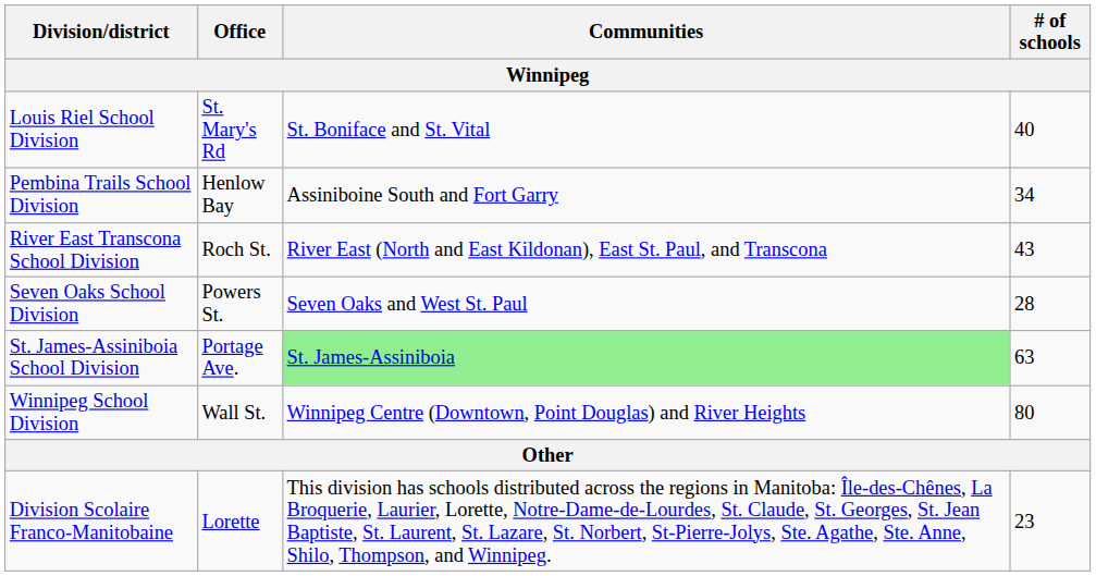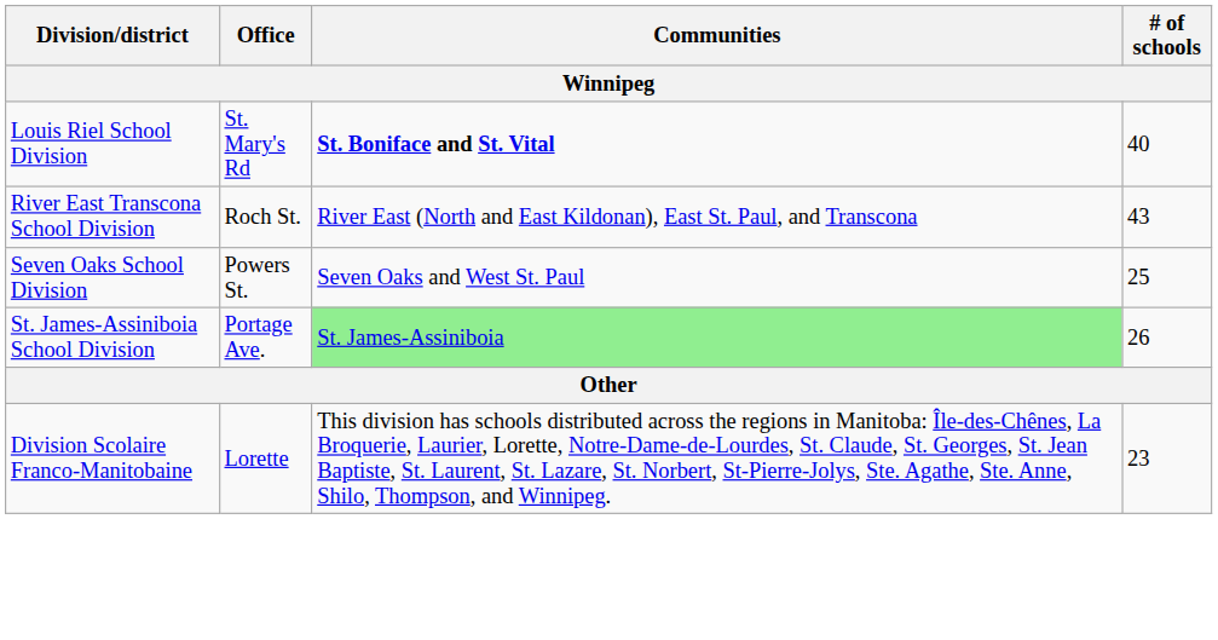 <table class="wikitable">
 <tr>
 <th>Division/district</th>
 <th>Office</th>
 <th>Communities</th>
 <th># of schools</th>
 </tr>
 <tr>
 <th colspan="4">Winnipeg</th>
 </tr>
 <tr>
 <td><a href='#'>Louis Riel School Division</a></td>
 <td><a href='#'>St. Mary's Rd</a></td>
-<td><a href='#'>St. Boniface</a> and <a href='#'>St. Vital</a></td>
+<td><strong><a href='#'>St. Boniface</a> and <a href='#'>St. Vital</a></strong></td>
 <td>40</td>
-</tr>
-<tr>
-<td><a href='#'>Pembina Trails School Division</a></td>
-<td>Henlow Bay</td>
-<td>Assiniboine South and <a href='#'>Fort Garry</a></td>
-<td>34</td>
 </tr>
 <tr>
 <td><a href='#'>River East Transcona School Division</a></td>
 <td>Roch St.</td>
 <td><a href='#'>River East</a> (<a href='#'>North</a> and <a href='#'>East Kildonan</a>), <a href='#'>East St. Paul</a>, and <a href='#'>Transcona</a></td>
 <td>43</td>
 </tr>
 <tr>
 <td><a href='#'>Seven Oaks School Division</a></td>
 <td>Powers St.</td>
 <td><a href='#'>Seven Oaks</a> and <a href='#'>West St. Paul</a></td>
-<td>28</td>
+<td>25</td>
 </tr>
 <tr>
 <td><a href='#'>St. James-Assiniboia School Division</a></td>
 <td><a href='#'>Portage Ave</a>.</td>
 <td style="background: lightgreen;"><a href='#'>St. James-Assiniboia</a></td>
-<td>63</td>
-</tr>
-<tr>
-<td><a href='#'>Winnipeg School Division</a></td>
-<td>Wall St.</td>
-<td><a href='#'>Winnipeg Centre</a> (<a href='#'>Downtown</a>, <a href='#'>Point Douglas</a>) and <a href='#'>River Heights</a></td>
-<td>80</td>
+<td>26</td>
 </tr>
 <tr>
 <th colspan="4">Other</th>
 </tr>
 <tr>
 <td><a href='#'>Division Scolaire Franco-Manitobaine</a></td>
 <td><a href='#'>Lorette</a></td>
 <td>This division has schools distributed across the regions in Manitoba: <a href='#'>Île-des-Chênes</a>, <a href='#'>La Broquerie</a>, <a href='#'>Laurier</a>, Lorette, <a href='#'>Notre-Dame-de-Lourdes</a>, <a href='#'>St. Claude</a>, <a href='#'>St. Georges</a>, <a href='#'>St. Jean Baptiste</a>, <a href='#'>St. Laurent</a>, <a href='#'>St. Lazare</a>, <a href='#'>St. Norbert</a>, <a href='#'>St-Pierre-Jolys</a>, <a href='#'>Ste. Agathe</a>, <a href='#'>Ste. Anne</a>, <a href='#'>Shilo</a>, <a href='#'>Thompson</a>, and <a href='#'>Winnipeg</a>.</td>
 <td>23</td>
 </tr>
 </table>
